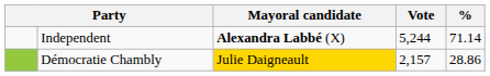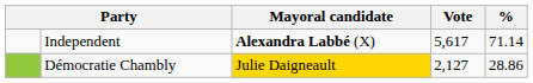 <table class="wikitable">
 <tr>
 <th bgcolor="#DDDDFF" width="230px" colspan="2">Party</th>
 <th bgcolor="#DDDDFF" width="200px">Mayoral candidate</th>
 <th bgcolor="#DDDDFF" width="50px">Vote</th>
 <th bgcolor="#DDDDFF" width="30px">%</th>
 </tr>
 <tr>
 <td> </td>
 <td>Independent</td>
 <td><strong>Alexandra Labbé</strong> (X)</td>
-<td>5,244</td>
+<td>5,617</td>
 <td>71.14</td>
 </tr>
 <tr>
 <td bgcolor=#94C83F width="30px"> </td>
 <td>Démocratie Chambly</td>
 <td style="background: gold;">Julie Daigneault</td>
-<td>2,157</td>
+<td>2,127</td>
 <td>28.86</td>
 </tr>
 </table>
